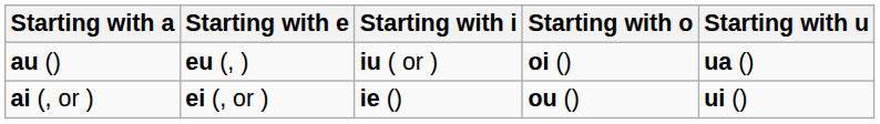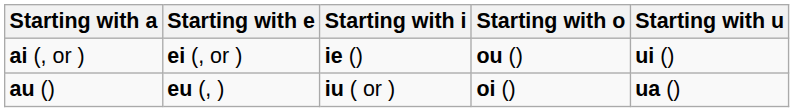 <table class="wikitable">
 <tr align="center" cellpadding="4">
 <th>Starting with <strong>a</strong></th>
 <th>Starting with <strong>e</strong></th>
 <th>Starting with <strong>i</strong></th>
 <th>Starting with <strong>o</strong></th>
 <th>Starting with <strong>u</strong></th>
 </tr>
 <tr align="left">
+<td><strong>ai</strong> (<span></span>, <span></span> or <span></span>)</td>
+<td><strong>ei</strong> (<span></span>, <span></span> or <span></span>)</td>
+<td><strong>ie</strong> (<span></span>)</td>
+<td><strong>ou</strong> (<span></span>)</td>
+<td><strong>ui</strong> (<span></span>)</td>
+</tr>
+<tr align="left">
 <td><strong>au</strong> (<span></span>)</td>
 <td><strong>eu</strong> (<span></span>, <span></span>)</td>
 <td><strong>iu</strong> (<span></span> or <span></span>)</td>
 <td><strong>oi</strong> (<span></span>)</td>
 <td><strong>ua</strong> (<span></span>)</td>
 </tr>
-<tr align="left">
-<td><strong>ai</strong> (<span></span>, <span></span> or <span></span>)</td>
-<td><strong>ei</strong> (<span></span>, <span></span> or <span></span>)</td>
-<td><strong>ie</strong> (<span></span>)</td>
-<td><strong>ou</strong> (<span></span>)</td>
-<td><strong>ui</strong> (<span></span>)</td>
-</tr>
 </table>
